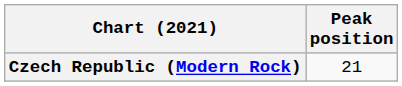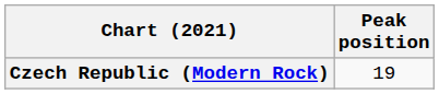 <table class="wikitable sortable plainrowheaders" style="text-align:center">
 <tr>
 <th>Chart (2021)</th>
 <th>Peak<br>position</th>
 </tr>
 <tr>
 <th scope="row">Czech Republic (<a href='#'>Modern Rock</a>)</th>
-<td>21</td>
+<td>19</td>
 </tr>
 </table>
